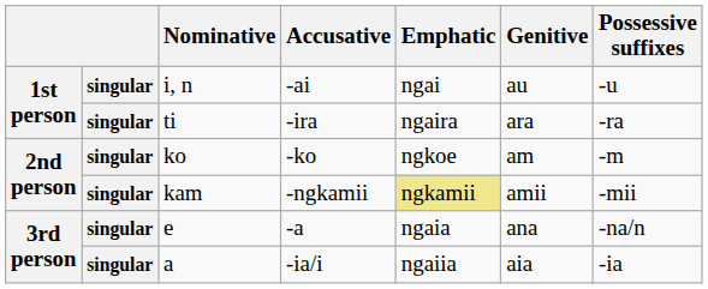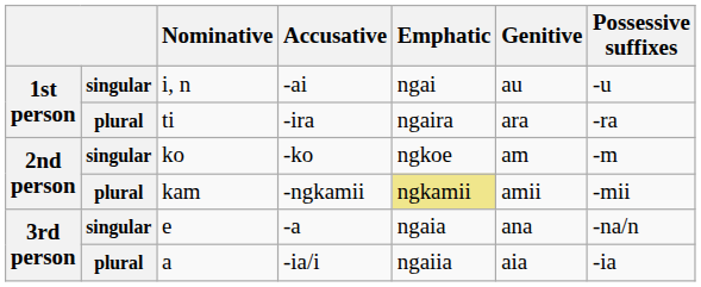 <table class="wikitable">
 <tr>
 <th colspan="2"></th>
 <th>Nominative</th>
 <th>Accusative</th>
 <th>Emphatic</th>
 <th>Genitive</th>
 <th>Possessive<br>suffixes</th>
 </tr>
 <tr>
 <th rowspan="2">1st<br>person</th>
 <th><small>singular</small></th>
 <td>i, n</td>
 <td>-ai</td>
 <td>ngai</td>
 <td>au</td>
 <td>-u</td>
 </tr>
 <tr>
-<th><small>singular</small></th>
+<th><small>plural</small></th>
 <td>ti</td>
 <td>-ira</td>
 <td>ngaira</td>
 <td>ara</td>
 <td>-ra</td>
 </tr>
 <tr>
 <th rowspan="2">2nd<br>person</th>
 <th><small>singular</small></th>
 <td>ko</td>
 <td>-ko</td>
 <td>ngkoe</td>
 <td>am</td>
 <td>-m</td>
 </tr>
 <tr>
-<th><small>singular</small></th>
+<th><small>plural</small></th>
 <td>kam</td>
 <td>-ngkamii</td>
 <td style="background: khaki;">ngkamii</td>
 <td>amii</td>
 <td>-mii</td>
 </tr>
 <tr>
 <th rowspan="2">3rd<br>person</th>
 <th><small>singular</small></th>
 <td>e</td>
 <td>-a</td>
 <td>ngaia</td>
 <td>ana</td>
 <td>-na/n</td>
 </tr>
 <tr>
-<th><small>singular</small></th>
+<th><small>plural</small></th>
 <td>a</td>
 <td>-ia/i</td>
 <td>ngaiia</td>
 <td>aia</td>
 <td>-ia</td>
 </tr>
 </table>
